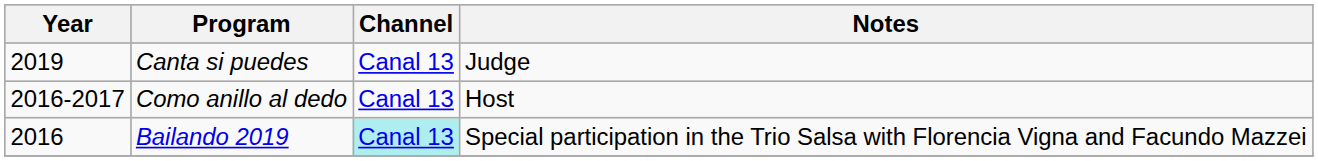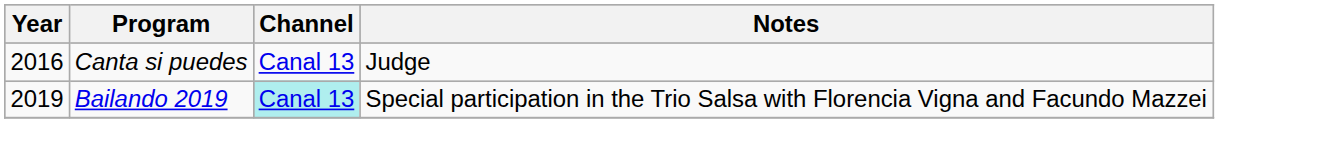 <table class="wikitable" style="font-size: 90%;">
 <tr>
 <th>Year</th>
 <th>Program</th>
 <th>Channel</th>
 <th>Notes</th>
 </tr>
 <tr>
-<td>2019</td>
+<td>2016</td>
 <td><em>Canta si puedes</em></td>
 <td><a href='#'>Canal 13</a></td>
 <td>Judge</td>
 </tr>
 <tr>
-<td>2016-2017</td>
-<td><em>Como anillo al dedo</em></td>
-<td><a href='#'>Canal 13</a></td>
-<td>Host</td>
-</tr>
-<tr>
-<td>2016</td>
+<td>2019</td>
 <td><em><a href='#'>Bailando 2019</a></em></td>
 <td style="background: paleturquoise;"><a href='#'>Canal 13</a></td>
 <td>Special participation in the Trio Salsa with Florencia Vigna and Facundo Mazzei</td>
 </tr>
 <tr>
 </tr>
 </table>
